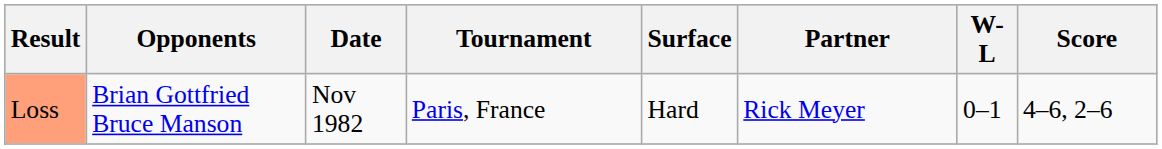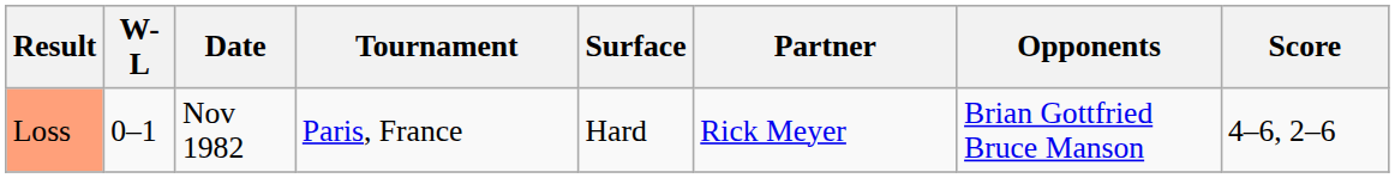 <table class="sortable wikitable">
 <tr>
 <th style="width:40px">Result</th>
-<th style="width:130px">Opponents</th>
+<th style="width:30px">W-L</th>
 <th style="width:55px">Date</th>
 <th style="width:140px">Tournament</th>
 <th style="width:50px">Surface</th>
 <th style="width:130px">Partner</th>
-<th style="width:30px">W-L</th>
+<th style="width:130px">Opponents</th>
 <th style="width:80px" class="unsortable">Score</th>
 </tr>
 <tr>
 <td style="background:#ffa07a;">Loss</td>
-<td> <a href='#'>Brian Gottfried</a><br> <a href='#'>Bruce Manson</a></td>
+<td>0–1</td>
 <td>Nov 1982</td>
 <td><a href='#'>Paris</a>, France</td>
 <td>Hard</td>
 <td> <a href='#'>Rick Meyer</a></td>
-<td>0–1</td>
+<td> <a href='#'>Brian Gottfried</a><br> <a href='#'>Bruce Manson</a></td>
 <td>4–6, 2–6</td>
 </tr>
 </table>
